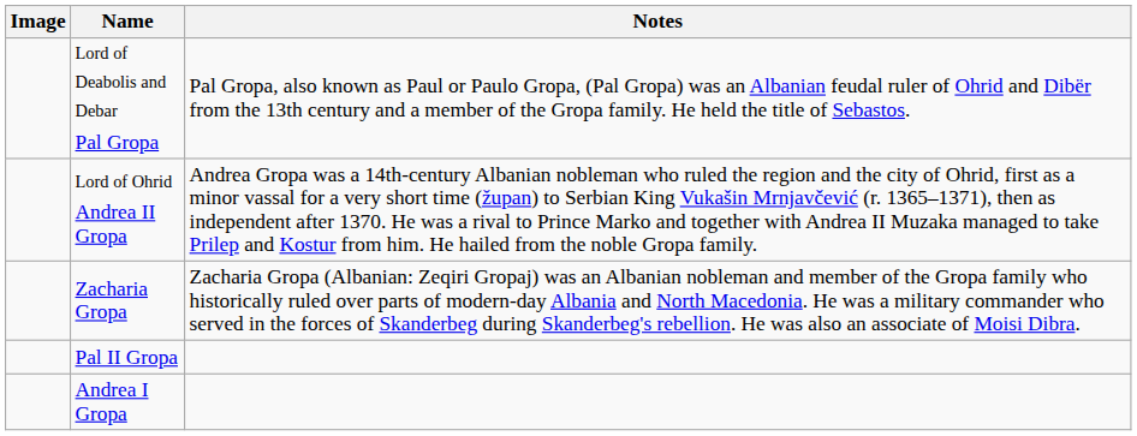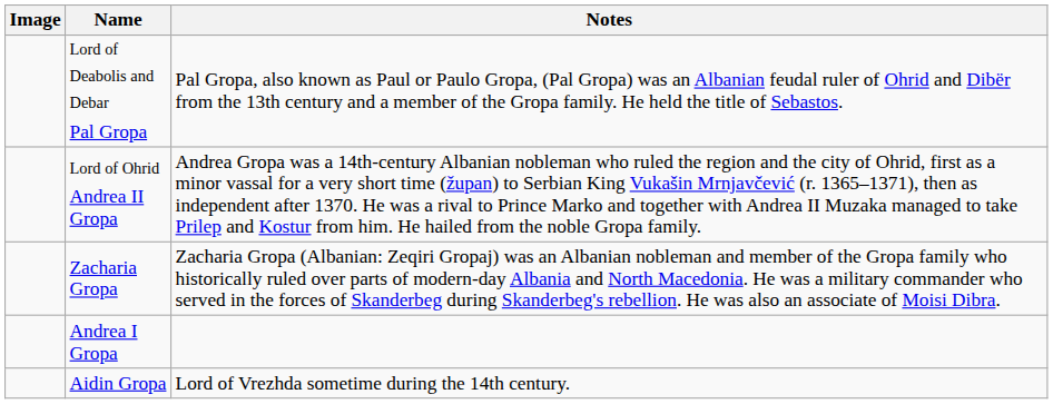 <table class="wikitable">
 <tr>
 <th>Image</th>
 <th>Name</th>
 <th>Notes</th>
 </tr>
 <tr>
 <td></td>
 <td><sup>Lord of Deabolis and Debar</sup><br><a href='#'>Pal Gropa</a></td>
 <td>Pal Gropa, also known as Paul or Paulo Gropa, (Pal Gropa) was an <a href='#'>Albanian</a> feudal ruler of <a href='#'>Ohrid</a> and <a href='#'>Dibër</a> from the 13th century and a member of the Gropa family. He held the title of <a href='#'>Sebastos</a>.</td>
 </tr>
 <tr>
 <td></td>
 <td><sup>Lord of Ohrid</sup><br><a href='#'>Andrea II Gropa</a></td>
 <td>Andrea Gropa was a 14th-century Albanian nobleman who ruled the region and the city of Ohrid, first as a minor vassal for a very short time (<a href='#'>župan</a>) to Serbian King <a href='#'>Vukašin Mrnjavčević</a> (r. 1365–1371), then as independent after 1370. He was a rival to Prince Marko and together with Andrea II Muzaka managed to take <a href='#'>Prilep</a> and <a href='#'>Kostur</a> from him. He hailed from the noble Gropa family.</td>
 </tr>
 <tr>
 <td></td>
 <td><a href='#'>Zacharia Gropa</a></td>
 <td>Zacharia Gropa (Albanian: Zeqiri Gropaj) was an Albanian nobleman and member of the Gropa family who historically ruled over parts of modern-day <a href='#'>Albania</a> and <a href='#'>North Macedonia</a>. He was a military commander who served in the forces of <a href='#'>Skanderbeg</a> during <a href='#'>Skanderbeg's rebellion</a>. He was also an associate of <a href='#'>Moisi Dibra</a>.</td>
 </tr>
 <tr>
 <td></td>
-<td><a href='#'>Pal II Gropa</a></td>
+<td><a href='#'>Andrea I Gropa</a></td>
 <td></td>
 </tr>
 <tr>
 <td></td>
-<td><a href='#'>Andrea I Gropa</a></td>
-<td></td>
+<td><a href='#'>Aidin Gropa</a></td>
+<td>Lord of Vrezhda sometime during the 14th century.</td>
 </tr>
 </table>
